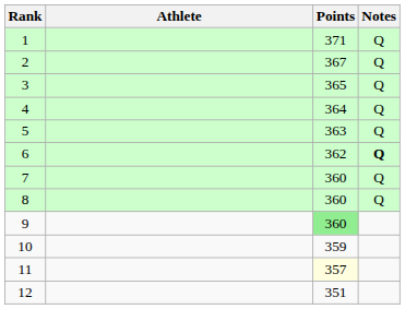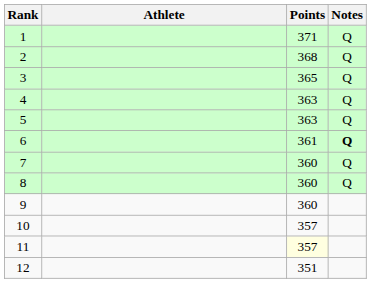 <table class="wikitable" style="text-align:center">
 <tr>
 <th>Rank</th>
 <th Style="width:18em">Athlete</th>
 <th>Points</th>
 <th>Notes</th>
 </tr>
 <tr style="background:#cfc">
 <td>1</td>
 <td style="text-align:left"></td>
 <td>371</td>
 <td>Q</td>
 </tr>
 <tr style="background:#cfc">
 <td>2</td>
 <td style="text-align:left"></td>
-<td>367</td>
+<td>368</td>
 <td>Q</td>
 </tr>
 <tr style="background:#cfc">
 <td>3</td>
 <td style="text-align:left"></td>
 <td>365</td>
 <td>Q</td>
 </tr>
 <tr style="background:#cfc">
 <td>4</td>
 <td style="text-align:left"></td>
-<td>364</td>
+<td>363</td>
 <td>Q</td>
 </tr>
 <tr style="background:#cfc">
 <td>5</td>
 <td style="text-align:left"></td>
 <td>363</td>
 <td>Q</td>
 </tr>
 <tr style="background:#cfc">
 <td>6</td>
 <td style="text-align:left"></td>
-<td>362</td>
+<td>361</td>
 <td><strong>Q</strong></td>
 </tr>
 <tr style="background:#cfc">
 <td>7</td>
 <td style="text-align:left"></td>
 <td>360</td>
 <td>Q</td>
 </tr>
 <tr style="background:#cfc">
 <td>8</td>
 <td style="text-align:left"></td>
 <td>360</td>
 <td>Q</td>
 </tr>
 <tr>
 <td>9</td>
 <td style="text-align:left"></td>
-<td style="background: lightgreen;">360</td>
+<td>360</td>
 <td></td>
 </tr>
 <tr>
 <td>10</td>
 <td style="text-align:left"></td>
-<td>359</td>
+<td>357</td>
 <td></td>
 </tr>
 <tr>
 <td>11</td>
 <td style="text-align:left"></td>
 <td style="background: lightyellow;">357</td>
 <td></td>
 </tr>
 <tr>
 <td>12</td>
 <td style="text-align:left"></td>
 <td>351</td>
 <td></td>
 </tr>
 </table>
